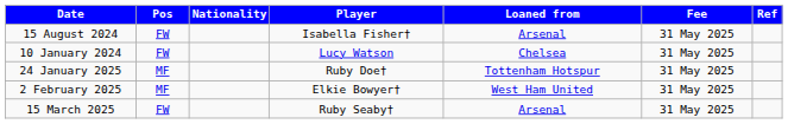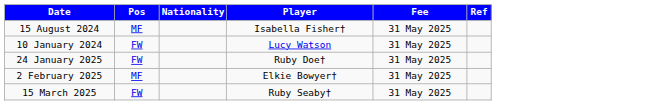 <table class="wikitable"  style="text-align:center; font-size:90%; ">
 <tr>
 <th style="background:#0000FF;color:#FFFFFF;width:130px;">Date</th>
 <th style="background:#0000FF;color:#FFFFFF;width:50px;">Pos</th>
 <th style="background:#0000FF;color:#FFFFFF;width:50px;">Nationality</th>
 <th style="background:#0000FF;color:#FFFFFF;width:175px;">Player</th>
-<th style="background:#0000FF;color:#FFFFFF;width:200px;">Loaned from</th>
 <th style="background:#0000FF;color:#FFFFFF;width:110px;">Fee</th>
 <th style="background:#0000FF;color:#FFFFFF;width:25px;">Ref</th>
 </tr>
 <tr>
 <td>15 August 2024</td>
-<td><a href='#'>FW</a></td>
+<td><a href='#'>MF</a></td>
 <td></td>
 <td>Isabella Fisher†</td>
-<td> <a href='#'>Arsenal</a></td>
 <td>31 May 2025</td>
 <td></td>
 </tr>
 <tr>
 <td>10 January 2024</td>
 <td><a href='#'>FW</a></td>
 <td></td>
 <td><a href='#'>Lucy Watson</a></td>
-<td> <a href='#'>Chelsea</a></td>
 <td>31 May 2025</td>
 <td></td>
 </tr>
 <tr>
 <td>24 January 2025</td>
-<td><a href='#'>MF</a></td>
+<td><a href='#'>FW</a></td>
 <td></td>
 <td>Ruby Doe†</td>
-<td> <a href='#'>Tottenham Hotspur</a></td>
 <td>31 May 2025</td>
 <td></td>
 </tr>
 <tr>
 <td>2 February 2025</td>
 <td><a href='#'>MF</a></td>
 <td></td>
 <td>Elkie Bowyer†</td>
-<td> <a href='#'>West Ham United</a></td>
 <td>31 May 2025</td>
 <td></td>
 </tr>
 <tr>
 <td>15 March 2025</td>
 <td><a href='#'>FW</a></td>
 <td></td>
 <td>Ruby Seaby†</td>
-<td> <a href='#'>Arsenal</a></td>
 <td>31 May 2025</td>
 <td></td>
 </tr>
 </table>
